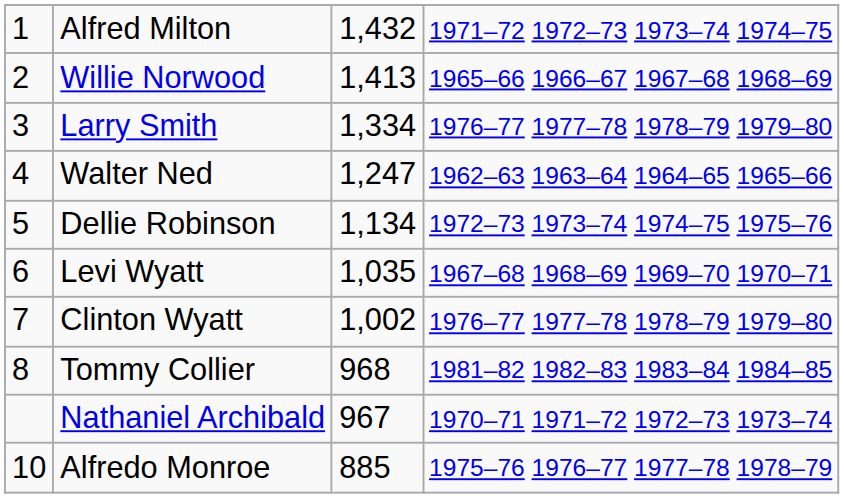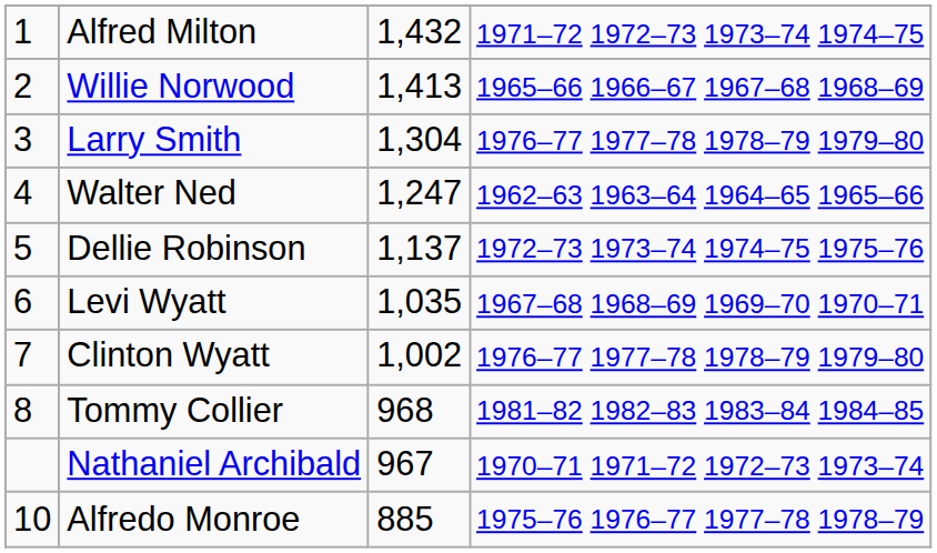 <table class="wikitable">
 <tr>
 </tr>
 <tr>
 <td>1</td>
 <td>Alfred Milton</td>
 <td>1,432</td>
 <td style="font-size:80%;"><a href='#'>1971–72</a> <a href='#'>1972–73</a> <a href='#'>1973–74</a> <a href='#'>1974–75</a></td>
 </tr>
 <tr>
 <td>2</td>
 <td><a href='#'>Willie Norwood</a></td>
 <td>1,413</td>
 <td style="font-size:80%;"><a href='#'>1965–66</a> <a href='#'>1966–67</a> <a href='#'>1967–68</a> <a href='#'>1968–69</a></td>
 </tr>
 <tr>
 <td>3</td>
 <td><a href='#'>Larry Smith</a></td>
-<td>1,334</td>
+<td>1,304</td>
 <td style="font-size:80%;"><a href='#'>1976–77</a> <a href='#'>1977–78</a> <a href='#'>1978–79</a> <a href='#'>1979–80</a></td>
 </tr>
 <tr>
 <td>4</td>
 <td>Walter Ned</td>
 <td>1,247</td>
 <td style="font-size:80%;"><a href='#'>1962–63</a> <a href='#'>1963–64</a> <a href='#'>1964–65</a> <a href='#'>1965–66</a></td>
 </tr>
 <tr>
 <td>5</td>
 <td>Dellie Robinson</td>
-<td>1,134</td>
+<td>1,137</td>
 <td style="font-size:80%;"><a href='#'>1972–73</a> <a href='#'>1973–74</a> <a href='#'>1974–75</a> <a href='#'>1975–76</a></td>
 </tr>
 <tr>
 <td>6</td>
 <td>Levi Wyatt</td>
 <td>1,035</td>
 <td style="font-size:80%;"><a href='#'>1967–68</a> <a href='#'>1968–69</a> <a href='#'>1969–70</a> <a href='#'>1970–71</a></td>
 </tr>
 <tr>
 <td>7</td>
 <td>Clinton Wyatt</td>
 <td>1,002</td>
 <td style="font-size:80%;"><a href='#'>1976–77</a> <a href='#'>1977–78</a> <a href='#'>1978–79</a> <a href='#'>1979–80</a></td>
 </tr>
 <tr>
 <td>8</td>
 <td>Tommy Collier</td>
 <td>968</td>
 <td style="font-size:80%;"><a href='#'>1981–82</a> <a href='#'>1982–83</a> <a href='#'>1983–84</a> <a href='#'>1984–85</a></td>
 </tr>
 <tr>
 <td></td>
 <td><a href='#'>Nathaniel Archibald</a></td>
 <td>967</td>
 <td style="font-size:80%;"><a href='#'>1970–71</a> <a href='#'>1971–72</a> <a href='#'>1972–73</a> <a href='#'>1973–74</a></td>
 </tr>
 <tr>
 <td>10</td>
 <td>Alfredo Monroe</td>
 <td>885</td>
 <td style="font-size:80%;"><a href='#'>1975–76</a> <a href='#'>1976–77</a> <a href='#'>1977–78</a> <a href='#'>1978–79</a></td>
 </tr>
 </table>
